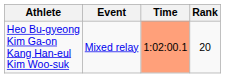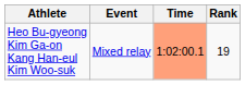 <table class="wikitable" style="font-size:90%">
 <tr>
 <th>Athlete</th>
 <th>Event</th>
 <th>Time</th>
 <th>Rank</th>
 </tr>
 <tr align=center>
 <td align=left><a href='#'>Heo Bu-gyeong</a><br><a href='#'>Kim Ga-on</a><br><a href='#'>Kang Han-eul</a><br><a href='#'>Kim Woo-suk</a></td>
 <td align=left><a href='#'>Mixed relay</a></td>
 <td style="background: lightsalmon;">1:02:00.1</td>
-<td>20</td>
+<td>19</td>
 </tr>
 </table>
